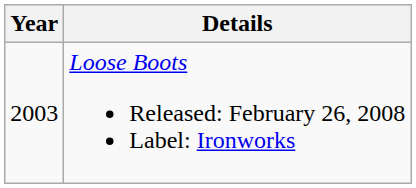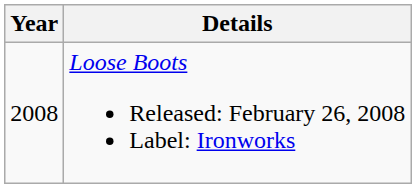 <table class=wikitable style=text-align:center;>
 <tr>
 <th>Year</th>
 <th>Details</th>
 </tr>
 <tr>
-<td>2003</td>
+<td>2008</td>
 <td align=left><em><a href='#'>Loose Boots</a></em><br><ul><li>Released: February 26, 2008</li><li>Label: <a href='#'>Ironworks</a></li></ul></td>
 </tr>
 </table>
